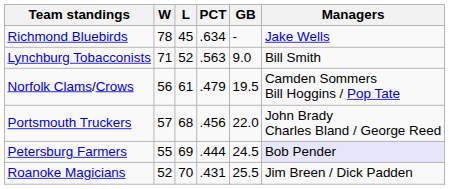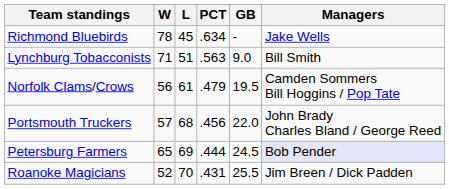 <table class="wikitable">
 <tr>
 <th>Team standings</th>
 <th>W</th>
 <th>L</th>
 <th>PCT</th>
 <th>GB</th>
 <th>Managers</th>
 </tr>
 <tr>
 <td><a href='#'>Richmond Bluebirds</a></td>
 <td>78</td>
 <td>45</td>
 <td>.634</td>
 <td>-</td>
 <td><a href='#'>Jake Wells</a></td>
 </tr>
 <tr>
 <td><a href='#'>Lynchburg Tobacconists</a></td>
 <td>71</td>
-<td>52</td>
+<td>51</td>
 <td>.563</td>
 <td>9.0</td>
 <td>Bill Smith</td>
 </tr>
 <tr>
 <td><a href='#'>Norfolk Clams</a>/<a href='#'>Crows</a></td>
 <td>56</td>
 <td>61</td>
 <td>.479</td>
 <td>19.5</td>
 <td>Camden Sommers <br> Bill Hoggins / <a href='#'>Pop Tate</a></td>
 </tr>
 <tr>
 <td><a href='#'>Portsmouth Truckers</a></td>
 <td>57</td>
 <td>68</td>
 <td>.456</td>
 <td>22.0</td>
 <td>John Brady <br> Charles Bland / George Reed</td>
 </tr>
 <tr>
 <td><a href='#'>Petersburg Farmers</a></td>
-<td>55</td>
+<td>65</td>
 <td>69</td>
 <td>.444</td>
 <td>24.5</td>
 <td style="background: lavender;">Bob Pender</td>
 </tr>
 <tr>
 <td><a href='#'>Roanoke Magicians</a></td>
 <td>52</td>
 <td>70</td>
 <td>.431</td>
 <td>25.5</td>
 <td>Jim Breen / Dick Padden</td>
 </tr>
 </table>
